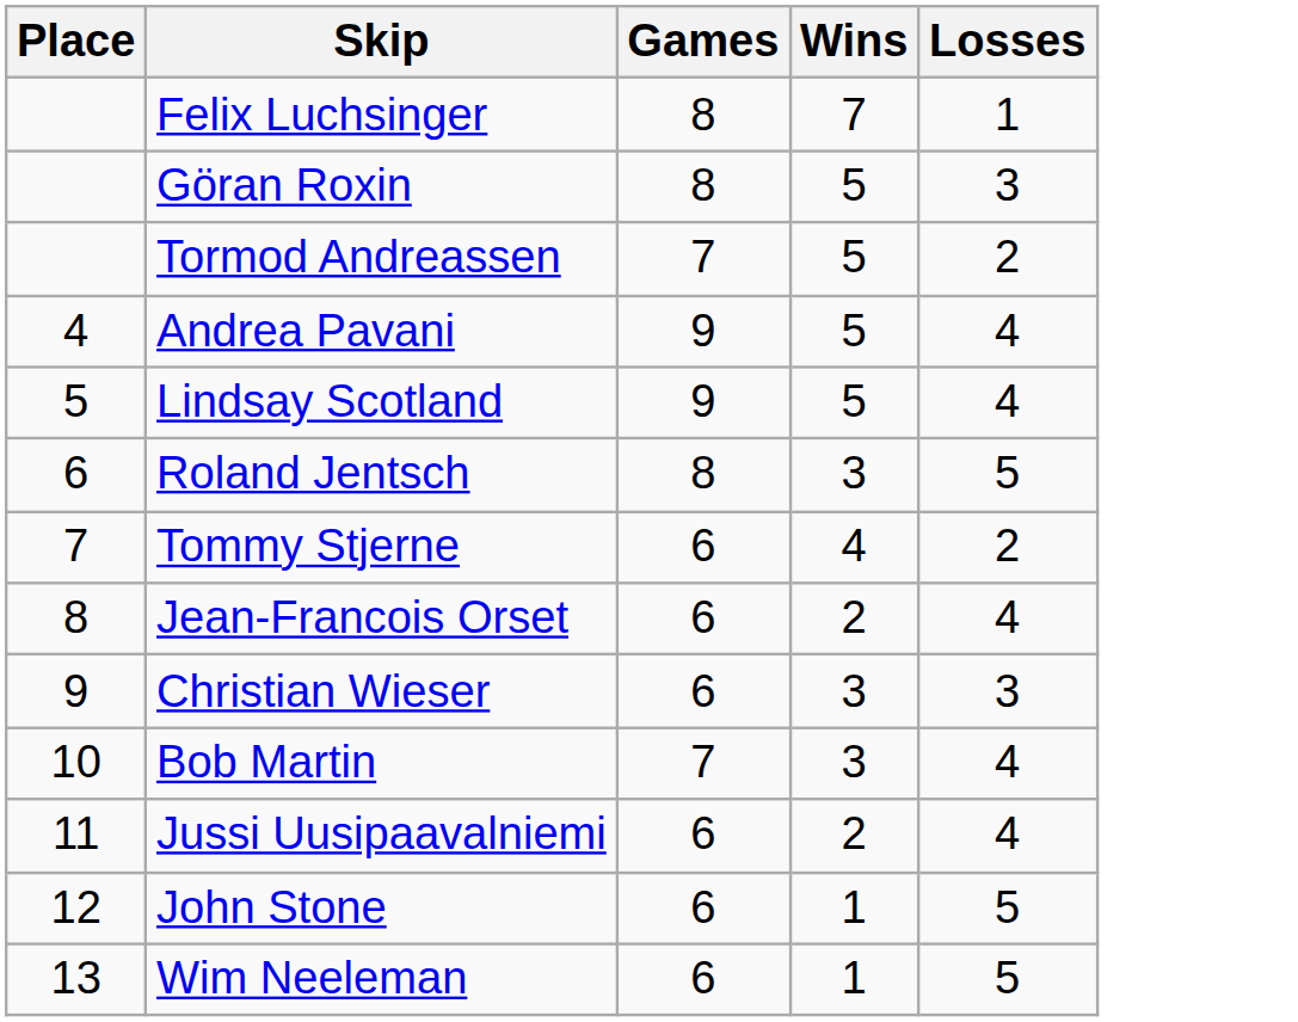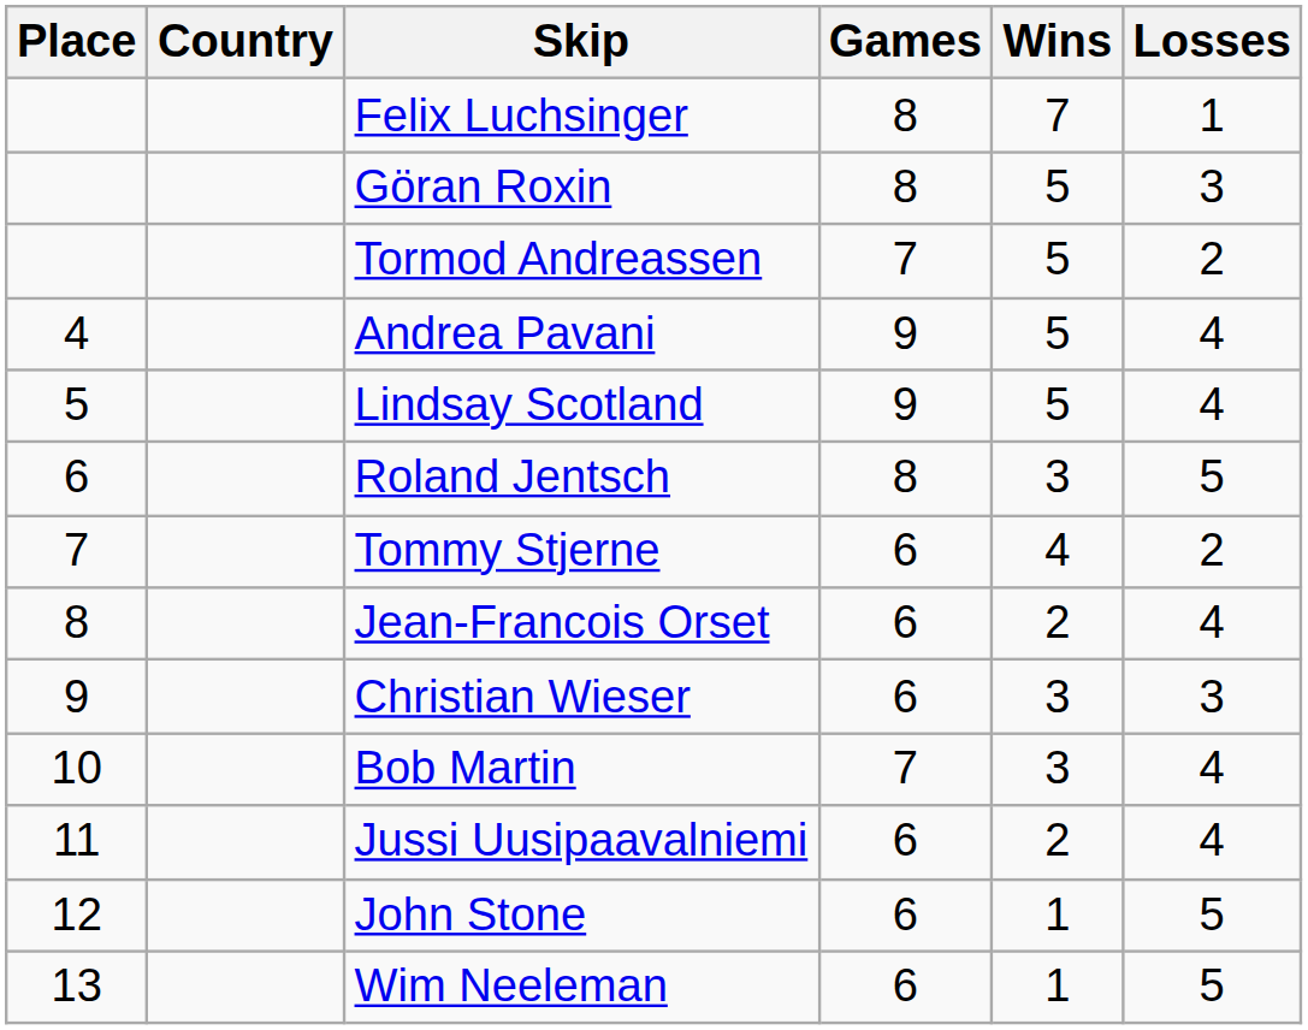 <table class="wikitable" style="text-align:center">
 <tr>
 <th>Place</th>
+<th>Country</th>
 <th>Skip</th>
 <th>Games</th>
 <th>Wins</th>
 <th>Losses</th>
 </tr>
 <tr>
 <td></td>
+<td align=left></td>
 <td align=left><a href='#'>Felix Luchsinger</a></td>
 <td>8</td>
 <td>7</td>
 <td>1</td>
 </tr>
 <tr>
 <td></td>
+<td align=left></td>
 <td align=left><a href='#'>Göran Roxin</a></td>
 <td>8</td>
 <td>5</td>
 <td>3</td>
 </tr>
 <tr>
 <td></td>
+<td align=left></td>
 <td align=left><a href='#'>Tormod Andreassen</a></td>
 <td>7</td>
 <td>5</td>
 <td>2</td>
 </tr>
 <tr>
 <td>4</td>
+<td align=left></td>
 <td align=left><a href='#'>Andrea Pavani</a></td>
 <td>9</td>
 <td>5</td>
 <td>4</td>
 </tr>
 <tr>
 <td>5</td>
+<td align=left></td>
 <td align=left><a href='#'>Lindsay Scotland</a></td>
 <td>9</td>
 <td>5</td>
 <td>4</td>
 </tr>
 <tr>
 <td>6</td>
+<td align=left></td>
 <td align=left><a href='#'>Roland Jentsch</a></td>
 <td>8</td>
 <td>3</td>
 <td>5</td>
 </tr>
 <tr>
 <td>7</td>
+<td align=left></td>
 <td align=left><a href='#'>Tommy Stjerne</a></td>
 <td>6</td>
 <td>4</td>
 <td>2</td>
 </tr>
 <tr>
 <td>8</td>
+<td align=left></td>
 <td align=left><a href='#'>Jean-Francois Orset</a></td>
 <td>6</td>
 <td>2</td>
 <td>4</td>
 </tr>
 <tr>
 <td>9</td>
+<td align=left></td>
 <td align=left><a href='#'>Christian Wieser</a></td>
 <td>6</td>
 <td>3</td>
 <td>3</td>
 </tr>
 <tr>
 <td>10</td>
+<td align=left></td>
 <td align=left><a href='#'>Bob Martin</a></td>
 <td>7</td>
 <td>3</td>
 <td>4</td>
 </tr>
 <tr>
 <td>11</td>
+<td align=left></td>
 <td align=left><a href='#'>Jussi Uusipaavalniemi</a></td>
 <td>6</td>
 <td>2</td>
 <td>4</td>
 </tr>
 <tr>
 <td>12</td>
+<td align=left></td>
 <td align=left><a href='#'>John Stone</a></td>
 <td>6</td>
 <td>1</td>
 <td>5</td>
 </tr>
 <tr>
 <td>13</td>
+<td align=left></td>
 <td align=left><a href='#'>Wim Neeleman</a></td>
 <td>6</td>
 <td>1</td>
 <td>5</td>
 </tr>
 </table>
